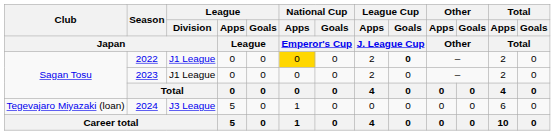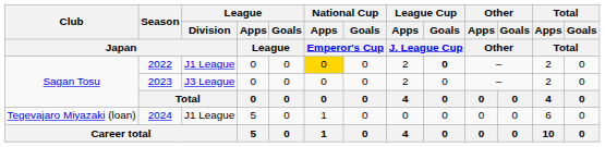 <table class="wikitable" style="text-align:center">
 <tr>
 <th rowspan=2>Club</th>
 <th rowspan=2>Season</th>
 <th colspan=3>League</th>
 <th colspan=2>National Cup</th>
 <th colspan=2>League Cup</th>
 <th colspan=2>Other</th>
 <th colspan=2>Total</th>
 </tr>
 <tr>
 <th>Division</th>
 <th>Apps</th>
 <th>Goals</th>
 <th>Apps</th>
 <th>Goals</th>
 <th>Apps</th>
 <th>Goals</th>
 <th>Apps</th>
 <th>Goals</th>
 <th>Apps</th>
 <th>Goals</th>
 </tr>
 <tr>
 <th colspan=3>Japan</th>
 <th colspan=2>League</th>
 <th colspan=2><a href='#'>Emperor's Cup</a></th>
 <th colspan=2><a href='#'>J. League Cup</a></th>
 <th colspan=2>Other</th>
 <th colspan=2>Total</th>
 </tr>
 <tr>
 <td rowspan="3"><a href='#'>Sagan Tosu</a></td>
 <td><a href='#'>2022</a></td>
 <td><a href='#'>J1 League</a></td>
 <td>0</td>
 <td>0</td>
 <td style="background: gold;">0</td>
 <td>0</td>
 <td>2</td>
 <td><strong>0</strong></td>
 <td colspan="2">–</td>
 <td>2</td>
 <td>0</td>
 </tr>
 <tr>
 <td><a href='#'>2023</a></td>
-<td>J1 League</td>
+<td><a href='#'>J3 League</a></td>
 <td>0</td>
 <td>0</td>
 <td>0</td>
 <td>0</td>
 <td>2</td>
 <td>0</td>
 <td colspan="2">–</td>
 <td>2</td>
 <td>0</td>
 </tr>
 <tr>
 <th colspan="2">Total</th>
 <th>0</th>
 <th>0</th>
 <th>0</th>
 <th>0</th>
 <th>4</th>
 <th>0</th>
 <th>0</th>
 <th>0</th>
 <th>4</th>
 <th>0</th>
 </tr>
 <tr>
 <td><a href='#'>Tegevajaro Miyazaki</a> (loan)</td>
 <td><a href='#'>2024</a></td>
-<td><a href='#'>J3 League</a></td>
+<td>J1 League</td>
 <td>5</td>
 <td>0</td>
 <td>1</td>
 <td>0</td>
 <td>0</td>
 <td>0</td>
 <td>0</td>
 <td>0</td>
 <td>6</td>
 <td>0</td>
 </tr>
 <tr>
 <th colspan=3>Career total</th>
 <th>5</th>
 <th>0</th>
 <th>1</th>
 <th>0</th>
 <th>4</th>
 <th>0</th>
 <th>0</th>
 <th>0</th>
 <th>10</th>
 <th>0</th>
 </tr>
 </table>
